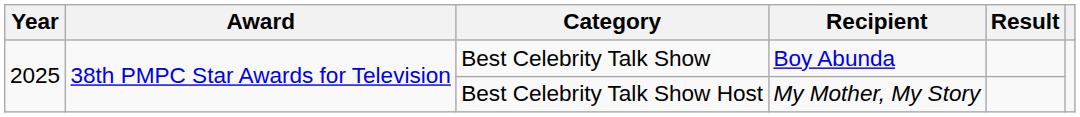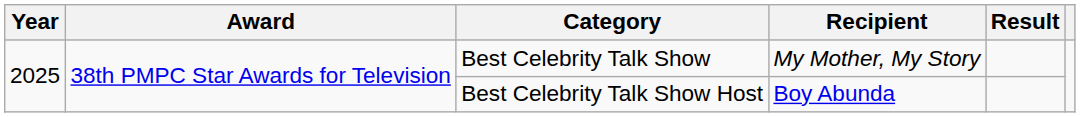 <table class="wikitable">
 <tr>
 <th>Year</th>
 <th>Award</th>
 <th>Category</th>
 <th>Recipient</th>
 <th>Result</th>
 <th></th>
 </tr>
 <tr>
 <td rowspan=2>2025</td>
 <td rowspan=2><a href='#'>38th PMPC Star Awards for Television</a></td>
 <td>Best Celebrity Talk Show</td>
-<td><a href='#'>Boy Abunda</a></td>
+<td><em>My Mother, My Story</em></td>
 <td></td>
 <td rowspan=2></td>
 </tr>
 <tr>
 <td>Best Celebrity Talk Show Host</td>
-<td><em>My Mother, My Story</em></td>
+<td><a href='#'>Boy Abunda</a></td>
 <td></td>
 </tr>
 </table>
